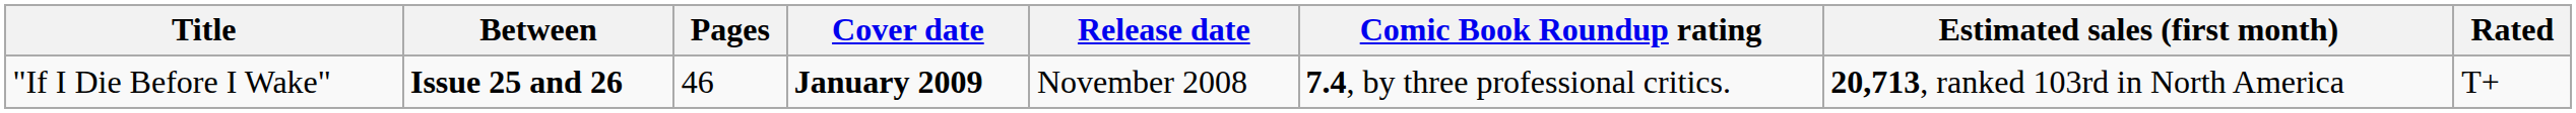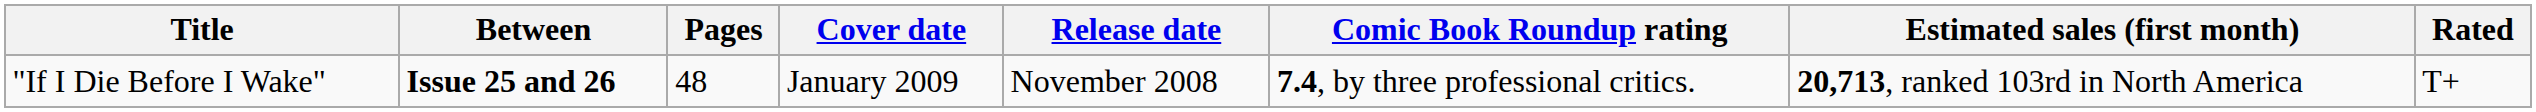 <table class="wikitable" width=100%>
 <tr>
 <th>Title</th>
 <th>Between</th>
 <th>Pages</th>
 <th><a href='#'>Cover date</a></th>
 <th><a href='#'>Release date</a></th>
 <th><a href='#'>Comic Book Roundup</a> rating</th>
 <th>Estimated sales (first month)</th>
 <th>Rated</th>
 </tr>
 <tr>
 <td>"If I Die Before I Wake"</td>
 <td><strong>Issue 25 and 26</strong></td>
-<td>46</td>
-<td><strong>January 2009</strong></td>
+<td>48</td>
+<td>January 2009</td>
 <td>November 2008</td>
 <td><strong>7.4</strong>, by three professional critics.</td>
 <td><strong>20,713</strong>, ranked 103rd in North America</td>
 <td>T+</td>
 </tr>
 <tr>
 </tr>
 </table>
